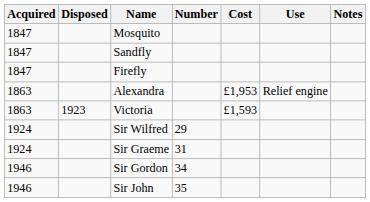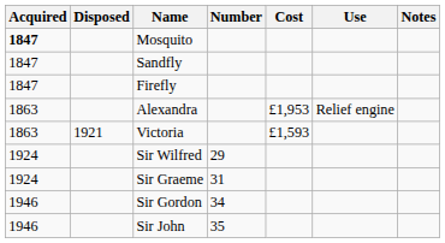 <table class="wikitable sortable">
 <tr>
 <th>Acquired</th>
 <th>Disposed</th>
 <th>Name</th>
 <th>Number</th>
 <th>Cost</th>
 <th>Use</th>
 <th>Notes</th>
 </tr>
 <tr>
-<td>1847</td>
+<td><strong>1847</strong></td>
 <td></td>
 <td>Mosquito</td>
 <td></td>
 <td></td>
 <td></td>
 <td></td>
 </tr>
 <tr>
 <td>1847</td>
 <td></td>
 <td>Sandfly</td>
 <td></td>
 <td></td>
 <td></td>
 <td></td>
 </tr>
 <tr>
 <td>1847</td>
 <td></td>
 <td>Firefly</td>
 <td></td>
 <td></td>
 <td></td>
 <td></td>
 </tr>
 <tr>
 <td>1863</td>
 <td></td>
 <td>Alexandra</td>
 <td></td>
 <td>£1,953</td>
 <td>Relief engine</td>
 <td></td>
 </tr>
 <tr>
 <td>1863</td>
-<td>1923</td>
+<td>1921</td>
 <td>Victoria</td>
 <td></td>
 <td>£1,593</td>
 <td></td>
 <td></td>
 </tr>
 <tr>
 <td>1924</td>
 <td></td>
 <td>Sir Wilfred</td>
 <td>29</td>
 <td></td>
 <td></td>
 <td></td>
 </tr>
 <tr>
 <td>1924</td>
 <td></td>
 <td>Sir Graeme</td>
 <td>31</td>
 <td></td>
 <td></td>
 <td></td>
 </tr>
 <tr>
 <td>1946</td>
 <td></td>
 <td>Sir Gordon</td>
 <td>34</td>
 <td></td>
 <td></td>
 <td></td>
 </tr>
 <tr>
 <td>1946</td>
 <td></td>
 <td>Sir John</td>
 <td>35</td>
 <td></td>
 <td></td>
 <td></td>
 </tr>
 </table>
